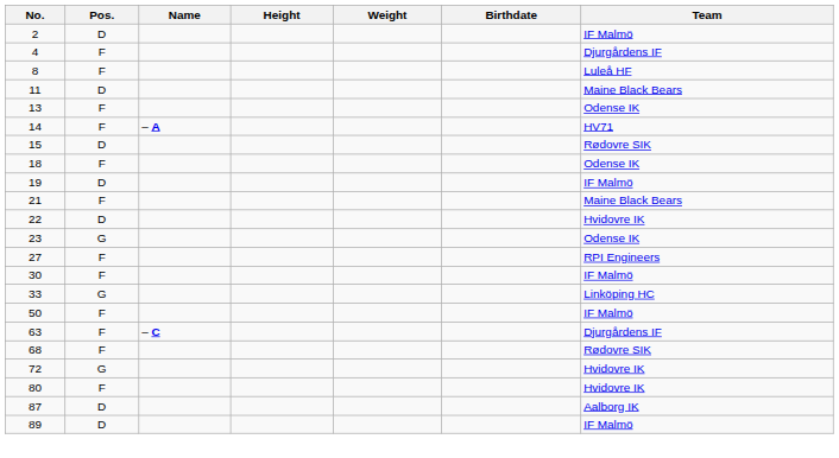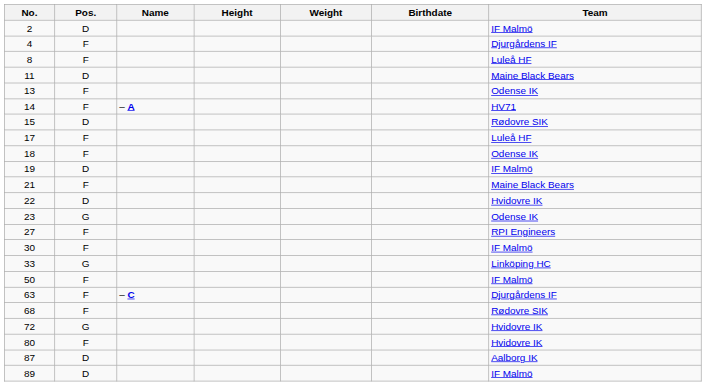 <table class="wikitable sortable" width="80%" style="font-size: 90%; text-align: center;">
 <tr>
 <th>No.</th>
 <th>Pos.</th>
 <th>Name</th>
 <th>Height</th>
 <th>Weight</th>
 <th>Birthdate</th>
 <th>Team</th>
 </tr>
 <tr>
 <td>2</td>
 <td>D</td>
 <td align=left></td>
 <td></td>
 <td></td>
 <td align=right></td>
 <td style="text-align:left;"> <a href='#'>IF Malmö</a></td>
 </tr>
 <tr>
 <td>4</td>
 <td>F</td>
 <td align=left></td>
 <td></td>
 <td></td>
 <td align=right></td>
 <td style="text-align:left;"> <a href='#'>Djurgårdens IF</a></td>
 </tr>
 <tr>
 <td>8</td>
 <td>F</td>
 <td align=left></td>
 <td></td>
 <td></td>
 <td align=right></td>
 <td style="text-align:left;"> <a href='#'>Luleå HF</a></td>
 </tr>
 <tr>
 <td>11</td>
 <td>D</td>
 <td align=left></td>
 <td></td>
 <td></td>
 <td align=right></td>
 <td style="text-align:left;"> <a href='#'>Maine Black Bears</a></td>
 </tr>
 <tr>
 <td>13</td>
 <td>F</td>
 <td align=left></td>
 <td></td>
 <td></td>
 <td align=right></td>
 <td style="text-align:left;"> <a href='#'>Odense IK</a></td>
 </tr>
 <tr>
 <td>14</td>
 <td>F</td>
 <td align=left> – <strong><a href='#'>A</a></strong></td>
 <td></td>
 <td></td>
 <td align=right></td>
 <td style="text-align:left;"> <a href='#'>HV71</a></td>
 </tr>
 <tr>
 <td>15</td>
 <td>D</td>
 <td align=left></td>
 <td></td>
 <td></td>
 <td align=right></td>
 <td style="text-align:left;"> <a href='#'>Rødovre SIK</a></td>
+</tr>
+<tr>
+<td>17</td>
+<td>F</td>
+<td align=left></td>
+<td></td>
+<td></td>
+<td align=right></td>
+<td style="text-align:left;"> <a href='#'>Luleå HF</a></td>
 </tr>
 <tr>
 <td>18</td>
 <td>F</td>
 <td align=left></td>
 <td></td>
 <td></td>
 <td align=right></td>
 <td style="text-align:left;"> <a href='#'>Odense IK</a></td>
 </tr>
 <tr>
 <td>19</td>
 <td>D</td>
 <td align=left></td>
 <td></td>
 <td></td>
 <td align=right></td>
 <td style="text-align:left;"> <a href='#'>IF Malmö</a></td>
 </tr>
 <tr>
 <td>21</td>
 <td>F</td>
 <td align=left></td>
 <td></td>
 <td></td>
 <td align=right></td>
 <td style="text-align:left;"> <a href='#'>Maine Black Bears</a></td>
 </tr>
 <tr>
 <td>22</td>
 <td>D</td>
 <td align=left></td>
 <td></td>
 <td></td>
 <td align=right></td>
 <td style="text-align:left;"> <a href='#'>Hvidovre IK</a></td>
 </tr>
 <tr>
 <td>23</td>
 <td>G</td>
 <td align=left></td>
 <td></td>
 <td></td>
 <td align=right></td>
 <td style="text-align:left;"> <a href='#'>Odense IK</a></td>
 </tr>
 <tr>
 <td>27</td>
 <td>F</td>
 <td align=left></td>
 <td></td>
 <td></td>
 <td align=right></td>
 <td style="text-align:left;"> <a href='#'>RPI Engineers</a></td>
 </tr>
 <tr>
 <td>30</td>
 <td>F</td>
 <td align=left></td>
 <td></td>
 <td></td>
 <td align=right></td>
 <td style="text-align:left;"> <a href='#'>IF Malmö</a></td>
 </tr>
 <tr>
 <td>33</td>
 <td>G</td>
 <td align=left></td>
 <td></td>
 <td></td>
 <td align=right></td>
 <td style="text-align:left;"> <a href='#'>Linköping HC</a></td>
 </tr>
 <tr>
 <td>50</td>
 <td>F</td>
 <td align=left></td>
 <td></td>
 <td></td>
 <td align=right></td>
 <td style="text-align:left;"> <a href='#'>IF Malmö</a></td>
 </tr>
 <tr>
 <td>63</td>
 <td>F</td>
 <td align=left> – <strong><a href='#'>C</a></strong></td>
 <td></td>
 <td></td>
 <td align=right></td>
 <td style="text-align:left;"> <a href='#'>Djurgårdens IF</a></td>
 </tr>
 <tr>
 <td>68</td>
 <td>F</td>
 <td align=left></td>
 <td></td>
 <td></td>
 <td align=right></td>
 <td style="text-align:left;"> <a href='#'>Rødovre SIK</a></td>
 </tr>
 <tr>
 <td>72</td>
 <td>G</td>
 <td align=left></td>
 <td></td>
 <td></td>
 <td align=right></td>
 <td style="text-align:left;"> <a href='#'>Hvidovre IK</a></td>
 </tr>
 <tr>
 <td>80</td>
 <td>F</td>
 <td align=left></td>
 <td></td>
 <td></td>
 <td align=right></td>
 <td style="text-align:left;"> <a href='#'>Hvidovre IK</a></td>
 </tr>
 <tr>
 <td>87</td>
 <td>D</td>
 <td align=left></td>
 <td></td>
 <td></td>
 <td align=right></td>
 <td style="text-align:left;"> <a href='#'>Aalborg IK</a></td>
 </tr>
 <tr>
 <td>89</td>
 <td>D</td>
 <td align=left></td>
 <td></td>
 <td></td>
 <td align=right></td>
 <td style="text-align:left;"> <a href='#'>IF Malmö</a></td>
 </tr>
 </table>
